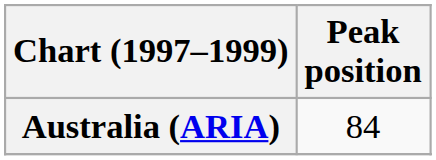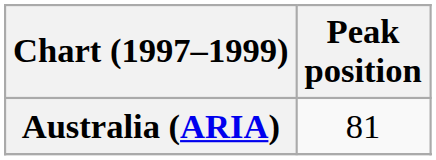 <table class="wikitable sortable plainrowheaders">
 <tr>
 <th scope="col">Chart (1997–1999)</th>
 <th scope="col">Peak<br>position</th>
 </tr>
 <tr>
 <th scope="row">Australia (<a href='#'>ARIA</a>)</th>
-<td align="center">84</td>
+<td align="center">81</td>
 </tr>
 <tr>
 </tr>
 <tr>
 </tr>
 <tr>
 </tr>
 <tr>
 </tr>
 </table>
